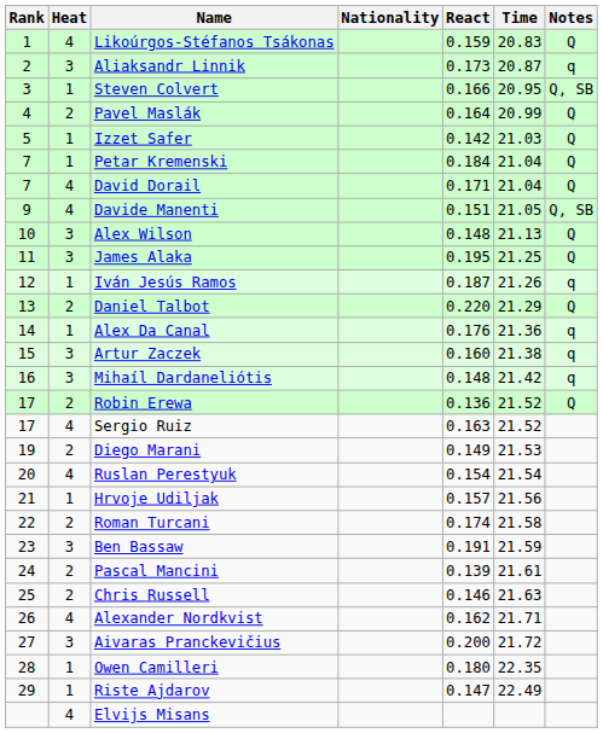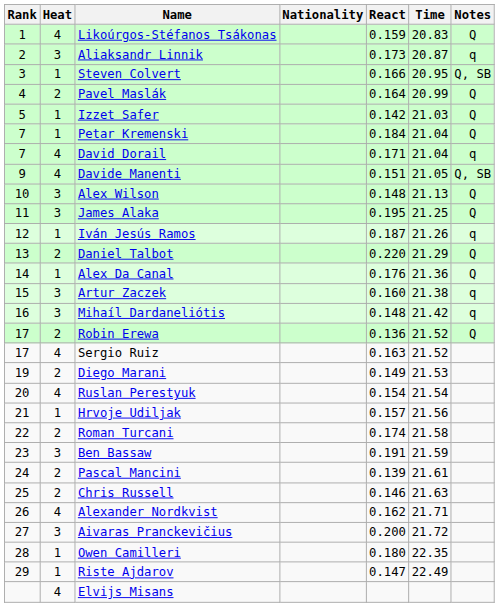 <table class="wikitable sortable" style="text-align:center">
 <tr>
 <th>Rank</th>
 <th>Heat</th>
 <th>Name</th>
 <th>Nationality</th>
 <th>React</th>
 <th>Time</th>
 <th>Notes</th>
 </tr>
 <tr bgcolor=ccffcc>
 <td>1</td>
 <td>4</td>
 <td align="left"><a href='#'>Likoúrgos-Stéfanos Tsákonas</a></td>
 <td align=left></td>
 <td>0.159</td>
 <td>20.83</td>
 <td>Q</td>
 </tr>
 <tr bgcolor=ccffcc>
 <td>2</td>
 <td>3</td>
 <td align="left"><a href='#'>Aliaksandr Linnik</a></td>
 <td align=left></td>
 <td>0.173</td>
 <td>20.87</td>
 <td>q</td>
 </tr>
 <tr bgcolor=ccffcc>
 <td>3</td>
 <td>1</td>
 <td align="left"><a href='#'>Steven Colvert</a></td>
 <td align=left></td>
 <td>0.166</td>
 <td>20.95</td>
 <td>Q, SB</td>
 </tr>
 <tr bgcolor=ccffcc>
 <td>4</td>
 <td>2</td>
 <td align="left"><a href='#'>Pavel Maslák</a></td>
 <td align=left></td>
 <td>0.164</td>
 <td>20.99</td>
 <td>Q</td>
 </tr>
 <tr bgcolor=ccffcc>
 <td>5</td>
 <td>1</td>
 <td align="left"><a href='#'>Izzet Safer</a></td>
 <td align=left></td>
 <td>0.142</td>
 <td>21.03</td>
 <td>Q</td>
 </tr>
 <tr bgcolor=ccffcc>
 <td>7</td>
 <td>1</td>
 <td align="left"><a href='#'>Petar Kremenski</a></td>
 <td align=left></td>
 <td>0.184</td>
 <td>21.04</td>
 <td>Q</td>
 </tr>
 <tr bgcolor=ccffcc>
 <td>7</td>
 <td>4</td>
 <td align="left"><a href='#'>David Dorail</a></td>
 <td align=left></td>
 <td>0.171</td>
 <td>21.04</td>
-<td>Q</td>
+<td>q</td>
 </tr>
 <tr bgcolor=ccffcc>
 <td>9</td>
 <td>4</td>
 <td align="left"><a href='#'>Davide Manenti</a></td>
 <td align=left></td>
 <td>0.151</td>
 <td>21.05</td>
 <td>Q, SB</td>
 </tr>
 <tr bgcolor=ccffcc>
 <td>10</td>
 <td>3</td>
 <td align="left"><a href='#'>Alex Wilson</a></td>
 <td align=left></td>
 <td>0.148</td>
 <td>21.13</td>
 <td>Q</td>
 </tr>
 <tr bgcolor=ccffcc>
 <td>11</td>
 <td>3</td>
 <td align="left"><a href='#'>James Alaka</a></td>
 <td align=left></td>
 <td>0.195</td>
 <td>21.25</td>
 <td>Q</td>
 </tr>
 <tr bgcolor=ddffdd>
 <td>12</td>
 <td>1</td>
 <td align="left"><a href='#'>Iván Jesús Ramos</a></td>
 <td align=left></td>
 <td>0.187</td>
 <td>21.26</td>
 <td>q</td>
 </tr>
 <tr bgcolor=ccffcc>
 <td>13</td>
 <td>2</td>
 <td align="left"><a href='#'>Daniel Talbot</a></td>
 <td align=left></td>
 <td>0.220</td>
 <td>21.29</td>
 <td>Q</td>
 </tr>
 <tr bgcolor=ddffdd>
 <td>14</td>
 <td>1</td>
 <td align="left"><a href='#'>Alex Da Canal</a></td>
 <td align=left></td>
 <td>0.176</td>
 <td>21.36</td>
-<td>q</td>
+<td>Q</td>
 </tr>
 <tr bgcolor=ddffdd>
 <td>15</td>
 <td>3</td>
 <td align="left"><a href='#'>Artur Zaczek</a></td>
 <td align=left></td>
 <td>0.160</td>
 <td>21.38</td>
 <td>q</td>
 </tr>
 <tr bgcolor=ddffdd>
 <td>16</td>
 <td>3</td>
 <td align="left"><a href='#'>Mihaíl Dardaneliótis</a></td>
 <td align=left></td>
 <td>0.148</td>
 <td>21.42</td>
 <td>q</td>
 </tr>
 <tr bgcolor=ccffcc>
 <td>17</td>
 <td>2</td>
 <td align="left"><a href='#'>Robin Erewa</a></td>
 <td align=left></td>
 <td>0.136</td>
 <td>21.52</td>
 <td>Q</td>
 </tr>
 <tr>
 <td>17</td>
 <td>4</td>
 <td align="left">Sergio Ruiz</td>
 <td align=left></td>
 <td>0.163</td>
 <td>21.52</td>
 <td></td>
 </tr>
 <tr>
 <td>19</td>
 <td>2</td>
 <td align="left"><a href='#'>Diego Marani</a></td>
 <td align=left></td>
 <td>0.149</td>
 <td>21.53</td>
 <td></td>
 </tr>
 <tr>
 <td>20</td>
 <td>4</td>
 <td align="left"><a href='#'>Ruslan Perestyuk</a></td>
 <td align=left></td>
 <td>0.154</td>
 <td>21.54</td>
 <td></td>
 </tr>
 <tr>
 <td>21</td>
 <td>1</td>
 <td align="left"><a href='#'>Hrvoje Udiljak</a></td>
 <td align=left></td>
 <td>0.157</td>
 <td>21.56</td>
 <td></td>
 </tr>
 <tr>
 <td>22</td>
 <td>2</td>
 <td align="left"><a href='#'>Roman Turcani</a></td>
 <td align=left></td>
 <td>0.174</td>
 <td>21.58</td>
 <td></td>
 </tr>
 <tr>
 <td>23</td>
 <td>3</td>
 <td align="left"><a href='#'>Ben Bassaw</a></td>
 <td align=left></td>
 <td>0.191</td>
 <td>21.59</td>
 <td></td>
 </tr>
 <tr>
 <td>24</td>
 <td>2</td>
 <td align="left"><a href='#'>Pascal Mancini</a></td>
 <td align=left></td>
 <td>0.139</td>
 <td>21.61</td>
 <td></td>
 </tr>
 <tr>
 <td>25</td>
 <td>2</td>
 <td align="left"><a href='#'>Chris Russell</a></td>
 <td align=left></td>
 <td>0.146</td>
 <td>21.63</td>
 <td></td>
 </tr>
 <tr>
 <td>26</td>
 <td>4</td>
 <td align="left"><a href='#'>Alexander Nordkvist</a></td>
 <td align=left></td>
 <td>0.162</td>
 <td>21.71</td>
 <td></td>
 </tr>
 <tr>
 <td>27</td>
 <td>3</td>
 <td align="left"><a href='#'>Aivaras Pranckevičius</a></td>
 <td align=left></td>
 <td>0.200</td>
 <td>21.72</td>
 <td></td>
 </tr>
 <tr>
 <td>28</td>
 <td>1</td>
 <td align="left"><a href='#'>Owen Camilleri</a></td>
 <td align=left></td>
 <td>0.180</td>
 <td>22.35</td>
 <td></td>
 </tr>
 <tr>
 <td>29</td>
 <td>1</td>
 <td align="left"><a href='#'>Riste Ajdarov</a></td>
 <td align=left></td>
 <td>0.147</td>
 <td>22.49</td>
 <td></td>
 </tr>
 <tr>
 <td></td>
 <td>4</td>
 <td align="left"><a href='#'>Elvijs Misans</a></td>
 <td align=left></td>
 <td></td>
 <td></td>
 <td></td>
 </tr>
 </table>
